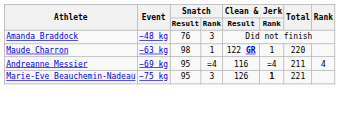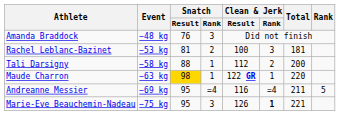 <table class="wikitable" style="font-size:90%">
 <tr>
 <th rowspan=2>Athlete</th>
 <th rowspan=2>Event</th>
 <th colspan="2">Snatch</th>
 <th colspan="2">Clean & Jerk</th>
 <th rowspan="2">Total</th>
 <th rowspan="2">Rank</th>
 </tr>
 <tr style="font-size:95%">
 <th>Result</th>
 <th>Rank</th>
 <th>Result</th>
 <th>Rank</th>
 </tr>
 <tr align=center>
 <td align=left><a href='#'>Amanda Braddock</a></td>
 <td align=left><a href='#'>−48 kg</a></td>
 <td>76</td>
 <td>3</td>
 <td colspan=4>Did not finish</td>
 </tr>
 <tr align=center>
+<td align=left><a href='#'>Rachel Leblanc-Bazinet</a></td>
+<td align=left><a href='#'>−53 kg</a></td>
+<td>81</td>
+<td>2</td>
+<td>100</td>
+<td>3</td>
+<td>181</td>
+<td></td>
+</tr>
+<tr align=center>
+<td align=left><a href='#'>Tali Darsigny</a></td>
+<td align=left><a href='#'>−58 kg</a></td>
+<td>88</td>
+<td>1</td>
+<td>112</td>
+<td>2</td>
+<td>200</td>
+<td></td>
+</tr>
+<tr align=center>
 <td align=left><a href='#'>Maude Charron</a></td>
 <td align=left><a href='#'>−63 kg</a></td>
-<td>98</td>
+<td style="background: gold;">98</td>
 <td>1</td>
 <td>122 <strong><a href='#'>GR</a></strong></td>
 <td>1</td>
 <td>220</td>
 <td></td>
 </tr>
 <tr align=center>
 <td align=left><a href='#'>Andreanne Messier</a></td>
 <td align=left><a href='#'>−69 kg</a></td>
 <td>95</td>
 <td>=4</td>
 <td>116</td>
 <td>=4</td>
 <td>211</td>
-<td>4</td>
+<td>5</td>
 </tr>
 <tr align=center>
 <td align=left><a href='#'>Marie-Eve Beauchemin-Nadeau</a></td>
 <td align=left><a href='#'>−75 kg</a></td>
 <td>95</td>
 <td>3</td>
 <td>126</td>
 <td><strong>1</strong></td>
 <td>221</td>
 <td></td>
 </tr>
 </table>
